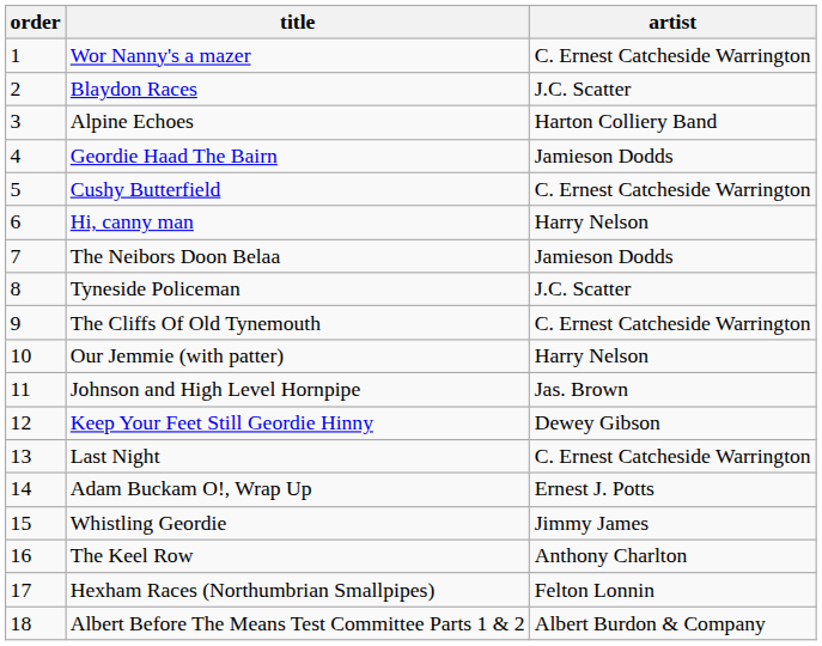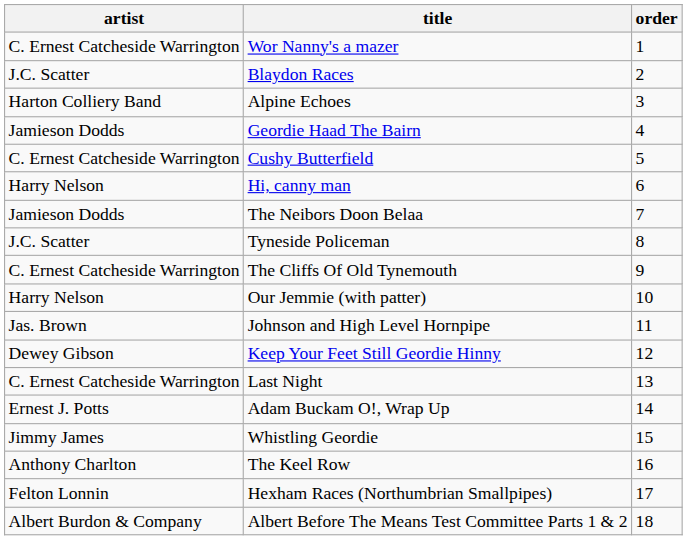 <table class="wikitable">
 <tr>
+<th>artist</th>
+<th>title</th>
 <th>order</th>
-<th>title</th>
-<th>artist</th>
 </tr>
 <tr>
+<td>C. Ernest Catcheside Warrington</td>
+<td><a href='#'>Wor Nanny's a mazer</a></td>
 <td>1</td>
-<td><a href='#'>Wor Nanny's a mazer</a></td>
-<td>C. Ernest Catcheside Warrington</td>
 </tr>
 <tr>
+<td>J.C. Scatter</td>
+<td><a href='#'>Blaydon Races</a></td>
 <td>2</td>
-<td><a href='#'>Blaydon Races</a></td>
-<td>J.C. Scatter</td>
 </tr>
 <tr>
+<td>Harton Colliery Band</td>
+<td>Alpine Echoes</td>
 <td>3</td>
-<td>Alpine Echoes</td>
-<td>Harton Colliery Band</td>
 </tr>
 <tr>
+<td>Jamieson Dodds</td>
+<td><a href='#'>Geordie Haad The Bairn</a></td>
 <td>4</td>
-<td><a href='#'>Geordie Haad The Bairn</a></td>
-<td>Jamieson Dodds</td>
 </tr>
 <tr>
+<td>C. Ernest Catcheside Warrington</td>
+<td><a href='#'>Cushy Butterfield</a></td>
 <td>5</td>
-<td><a href='#'>Cushy Butterfield</a></td>
-<td>C. Ernest Catcheside Warrington</td>
 </tr>
 <tr>
+<td>Harry Nelson</td>
+<td><a href='#'>Hi, canny man</a></td>
 <td>6</td>
-<td><a href='#'>Hi, canny man</a></td>
-<td>Harry Nelson</td>
 </tr>
 <tr>
+<td>Jamieson Dodds</td>
+<td>The Neibors Doon Belaa</td>
 <td>7</td>
-<td>The Neibors Doon Belaa</td>
-<td>Jamieson Dodds</td>
 </tr>
 <tr>
+<td>J.C. Scatter</td>
+<td>Tyneside Policeman</td>
 <td>8</td>
-<td>Tyneside Policeman</td>
-<td>J.C. Scatter</td>
 </tr>
 <tr>
+<td>C. Ernest Catcheside Warrington</td>
+<td>The Cliffs Of Old Tynemouth</td>
 <td>9</td>
-<td>The Cliffs Of Old Tynemouth</td>
-<td>C. Ernest Catcheside Warrington</td>
 </tr>
 <tr>
+<td>Harry Nelson</td>
+<td>Our Jemmie (with patter)</td>
 <td>10</td>
-<td>Our Jemmie (with patter)</td>
-<td>Harry Nelson</td>
 </tr>
 <tr>
+<td>Jas. Brown</td>
+<td>Johnson and High Level Hornpipe</td>
 <td>11</td>
-<td>Johnson and High Level Hornpipe</td>
-<td>Jas. Brown</td>
 </tr>
 <tr>
+<td>Dewey Gibson</td>
+<td><a href='#'>Keep Your Feet Still Geordie Hinny</a></td>
 <td>12</td>
-<td><a href='#'>Keep Your Feet Still Geordie Hinny</a></td>
-<td>Dewey Gibson</td>
 </tr>
 <tr>
+<td>C. Ernest Catcheside Warrington</td>
+<td>Last Night</td>
 <td>13</td>
-<td>Last Night</td>
-<td>C. Ernest Catcheside Warrington</td>
 </tr>
 <tr>
+<td>Ernest J. Potts</td>
+<td>Adam Buckam O!, Wrap Up</td>
 <td>14</td>
-<td>Adam Buckam O!, Wrap Up</td>
-<td>Ernest J. Potts</td>
 </tr>
 <tr>
+<td>Jimmy James</td>
+<td>Whistling Geordie</td>
 <td>15</td>
-<td>Whistling Geordie</td>
-<td>Jimmy James</td>
 </tr>
 <tr>
+<td>Anthony Charlton</td>
+<td>The Keel Row</td>
 <td>16</td>
-<td>The Keel Row</td>
-<td>Anthony Charlton</td>
 </tr>
 <tr>
+<td>Felton Lonnin</td>
+<td>Hexham Races (Northumbrian Smallpipes)</td>
 <td>17</td>
-<td>Hexham Races (Northumbrian Smallpipes)</td>
-<td>Felton Lonnin</td>
 </tr>
 <tr>
+<td>Albert Burdon & Company</td>
+<td>Albert Before The Means Test Committee Parts 1 & 2</td>
 <td>18</td>
-<td>Albert Before The Means Test Committee Parts 1 & 2</td>
-<td>Albert Burdon & Company</td>
 </tr>
 </table>
